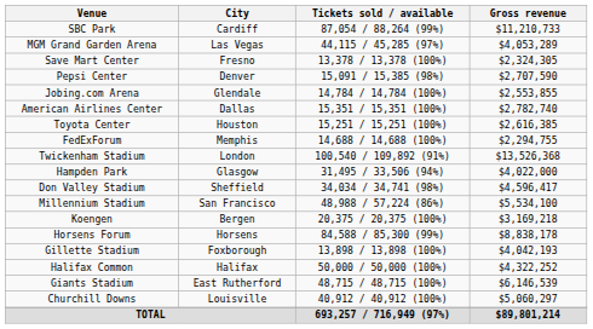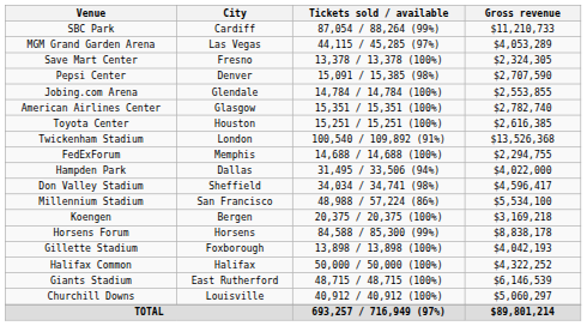 <table class="wikitable" style="text-align:center">
 <tr>
 <th style="width:225px;">Venue</th>
 <th style="width:150px;">City</th>
 <th style="width:225px;">Tickets sold / available</th>
 <th style="width:150px;">Gross revenue</th>
 </tr>
 <tr>
 <td>SBC Park</td>
 <td>Cardiff</td>
 <td>87,054 / 88,264 (99%)</td>
 <td>$11,210,733</td>
 </tr>
 <tr>
 <td>MGM Grand Garden Arena</td>
 <td>Las Vegas</td>
 <td>44,115 / 45,285 (97%)</td>
 <td>$4,053,289</td>
 </tr>
 <tr>
 <td>Save Mart Center</td>
 <td>Fresno</td>
 <td>13,378 / 13,378 (100%)</td>
 <td>$2,324,305</td>
 </tr>
 <tr>
 <td>Pepsi Center</td>
 <td>Denver</td>
 <td>15,091 / 15,385 (98%)</td>
 <td>$2,707,590</td>
 </tr>
 <tr>
 <td>Jobing.com Arena</td>
 <td>Glendale</td>
 <td>14,784 / 14,784 (100%)</td>
 <td>$2,553,855</td>
 </tr>
 <tr>
 <td>American Airlines Center</td>
-<td>Dallas</td>
+<td>Glasgow</td>
 <td>15,351 / 15,351 (100%)</td>
 <td>$2,782,740</td>
 </tr>
 <tr>
 <td>Toyota Center</td>
 <td>Houston</td>
 <td>15,251 / 15,251 (100%)</td>
 <td>$2,616,385</td>
 </tr>
 <tr>
+<td>Twickenham Stadium</td>
+<td>London</td>
+<td>100,540 / 109,892 (91%)</td>
+<td>$13,526,368</td>
+</tr>
+<tr>
 <td>FedExForum</td>
 <td>Memphis</td>
 <td>14,688 / 14,688 (100%)</td>
 <td>$2,294,755</td>
 </tr>
 <tr>
-<td>Twickenham Stadium</td>
-<td>London</td>
-<td>100,540 / 109,892 (91%)</td>
-<td>$13,526,368</td>
-</tr>
-<tr>
 <td>Hampden Park</td>
-<td>Glasgow</td>
+<td>Dallas</td>
 <td>31,495 / 33,506 (94%)</td>
 <td>$4,022,000</td>
 </tr>
 <tr>
 <td>Don Valley Stadium</td>
 <td>Sheffield</td>
 <td>34,034 / 34,741 (98%)</td>
 <td>$4,596,417</td>
 </tr>
 <tr>
 <td>Millennium Stadium</td>
 <td>San Francisco</td>
 <td>48,988 / 57,224 (86%)</td>
 <td>$5,534,100</td>
 </tr>
 <tr>
 <td>Koengen</td>
 <td>Bergen</td>
 <td>20,375 / 20,375 (100%)</td>
 <td>$3,169,218</td>
 </tr>
 <tr>
 <td>Horsens Forum</td>
 <td>Horsens</td>
 <td>84,588 / 85,300 (99%)</td>
 <td>$8,838,178</td>
 </tr>
 <tr>
 <td>Gillette Stadium</td>
 <td>Foxborough</td>
 <td>13,898 / 13,898 (100%)</td>
 <td>$4,042,193</td>
 </tr>
 <tr>
 <td>Halifax Common</td>
 <td>Halifax</td>
 <td>50,000 / 50,000 (100%)</td>
 <td>$4,322,252</td>
 </tr>
 <tr>
 <td>Giants Stadium</td>
 <td>East Rutherford</td>
 <td>48,715 / 48,715 (100%)</td>
 <td>$6,146,539</td>
 </tr>
 <tr>
 <td>Churchill Downs</td>
 <td>Louisville</td>
 <td>40,912 / 40,912 (100%)</td>
 <td>$5,060,297</td>
 </tr>
 <tr>
 </tr>
 <tr style="background:#ddd;">
 <td colspan="2"><strong>TOTAL</strong></td>
 <td><strong>693,257 / 716,949 (97%)</strong></td>
 <td><strong>$89,801,214</strong></td>
 </tr>
 </table>
